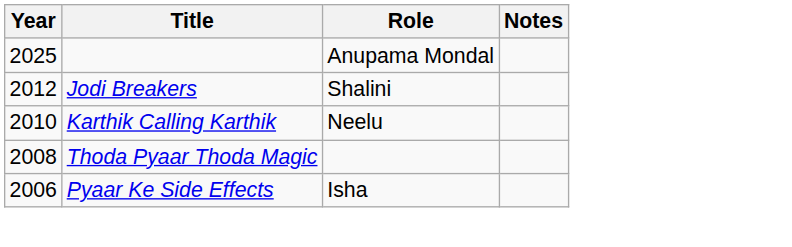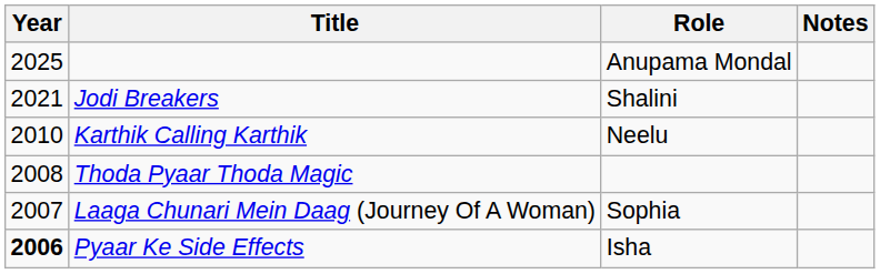 <table class="wikitable">
 <tr>
 <th>Year</th>
 <th>Title</th>
 <th>Role</th>
 <th>Notes</th>
 </tr>
 <tr>
 <td>2025</td>
 <td></td>
 <td>Anupama Mondal</td>
 <td></td>
 </tr>
 <tr>
-<td>2012</td>
+<td>2021</td>
 <td><em><a href='#'>Jodi Breakers</a></em></td>
 <td>Shalini</td>
 <td></td>
 </tr>
 <tr>
 <td>2010</td>
 <td><em><a href='#'>Karthik Calling Karthik</a></em></td>
 <td>Neelu</td>
 <td></td>
 </tr>
 <tr>
 <td>2008</td>
 <td><em><a href='#'>Thoda Pyaar Thoda Magic</a></em></td>
 <td></td>
 <td></td>
 </tr>
 <tr>
-<td>2006</td>
+<td>2007</td>
+<td><em><a href='#'>Laaga Chunari Mein Daag</a></em> (Journey Of A Woman)</td>
+<td>Sophia</td>
+<td></td>
+</tr>
+<tr>
+<td><strong>2006</strong></td>
 <td><em><a href='#'>Pyaar Ke Side Effects</a></em></td>
 <td>Isha</td>
 <td></td>
 </tr>
 </table>
